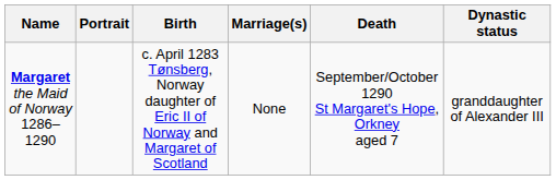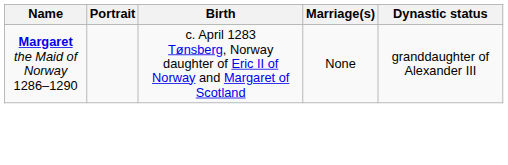 <table style="text-align:center; width:100%" class="wikitable">
 <tr>
 <th>Name</th>
 <th>Portrait</th>
 <th>Birth</th>
 <th>Marriage(s)</th>
-<th>Death</th>
 <th>Dynastic status</th>
 </tr>
 <tr>
 <td><strong><a href='#'>Margaret</a></strong><br><em>the Maid of Norway</em><br>1286–1290</td>
 <td></td>
 <td>c. April 1283<br><a href='#'>Tønsberg</a>, Norway<br>daughter of <a href='#'>Eric II of Norway</a> and <a href='#'>Margaret of Scotland</a></td>
 <td>None</td>
-<td>September/October 1290<br><a href='#'>St Margaret's Hope</a>, <a href='#'>Orkney</a><br>aged 7</td>
 <td>granddaughter of Alexander III</td>
 </tr>
 </table>
